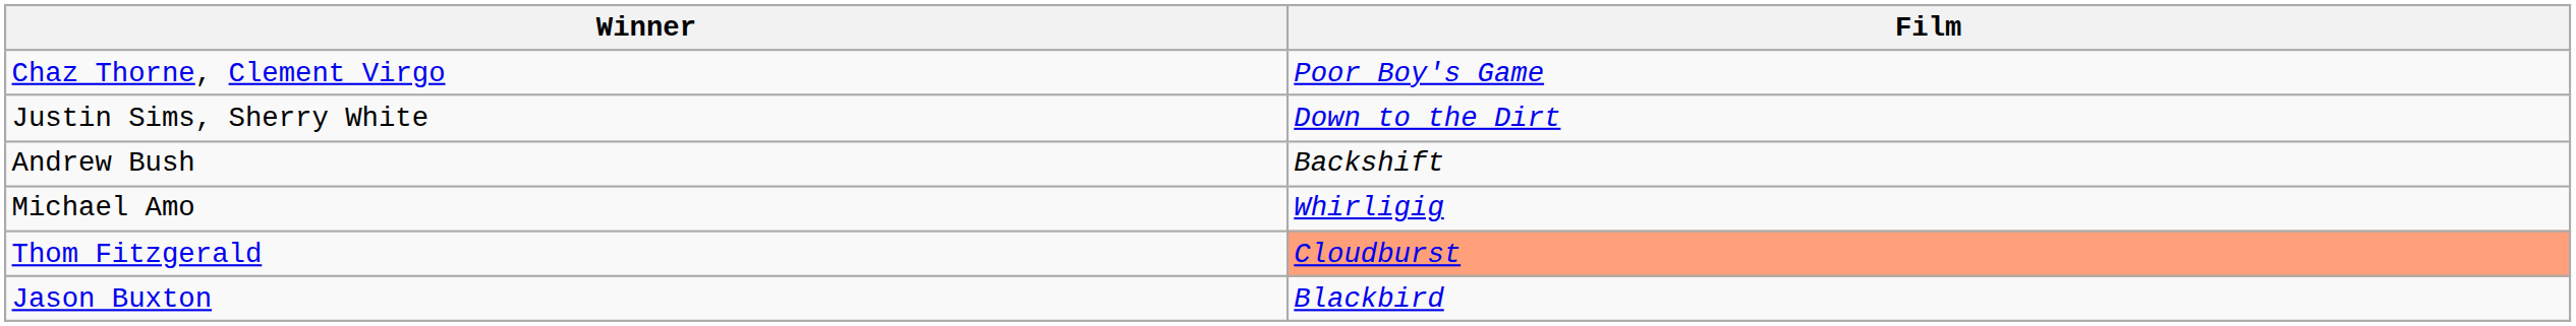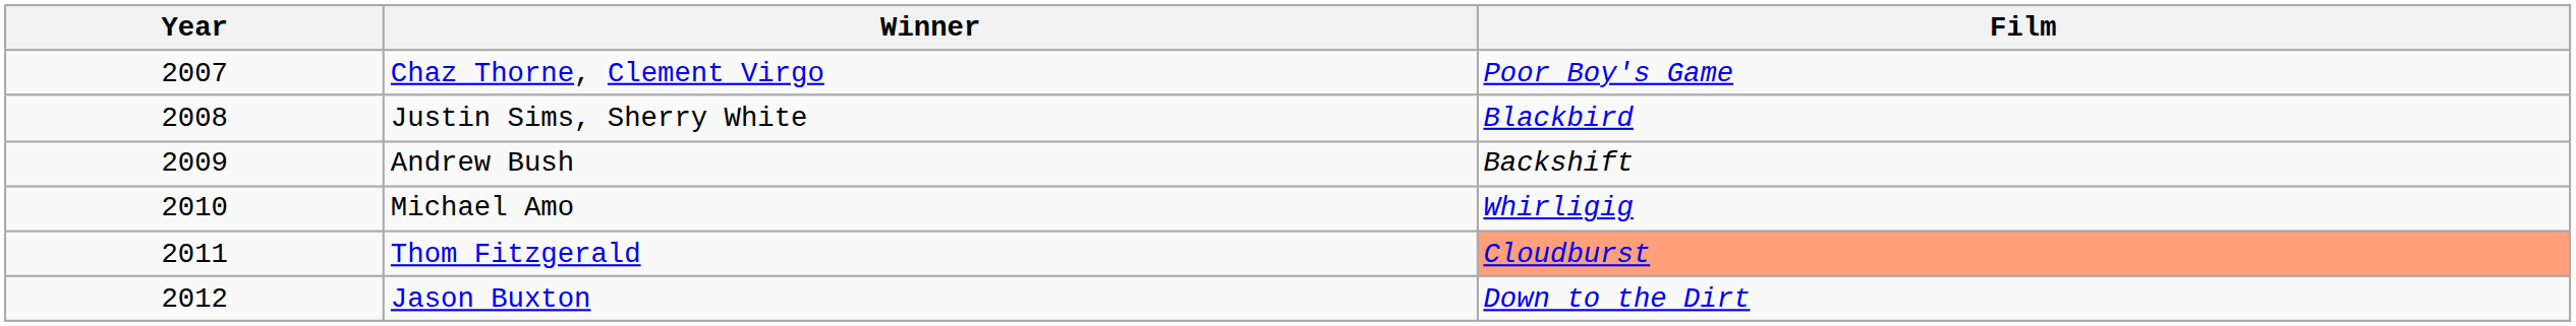 <table class="wikitable" width="95%" cellpadding="5">
 <tr>
+<th width="100">Year</th>
 <th width="300">Winner</th>
 <th width="300">Film</th>
 </tr>
 <tr>
+<td style="text-align:center;">2007</td>
 <td><a href='#'>Chaz Thorne</a>, <a href='#'>Clement Virgo</a></td>
 <td><em><a href='#'>Poor Boy's Game</a></em></td>
 </tr>
 <tr>
+<td style="text-align:center;">2008</td>
 <td>Justin Sims, Sherry White</td>
-<td><em><a href='#'>Down to the Dirt</a></em></td>
+<td><em><a href='#'>Blackbird</a></em></td>
 </tr>
 <tr>
+<td style="text-align:center;">2009</td>
 <td>Andrew Bush</td>
 <td><em>Backshift</em></td>
 </tr>
 <tr>
+<td style="text-align:center;">2010</td>
 <td>Michael Amo</td>
 <td><em><a href='#'>Whirligig</a></em></td>
 </tr>
 <tr>
+<td style="text-align:center;">2011</td>
 <td><a href='#'>Thom Fitzgerald</a></td>
 <td style="background: lightsalmon;"><em><a href='#'>Cloudburst</a></em></td>
 </tr>
 <tr>
+<td style="text-align:center;">2012</td>
 <td><a href='#'>Jason Buxton</a></td>
-<td><em><a href='#'>Blackbird</a></em></td>
+<td><em><a href='#'>Down to the Dirt</a></em></td>
 </tr>
 </table>
